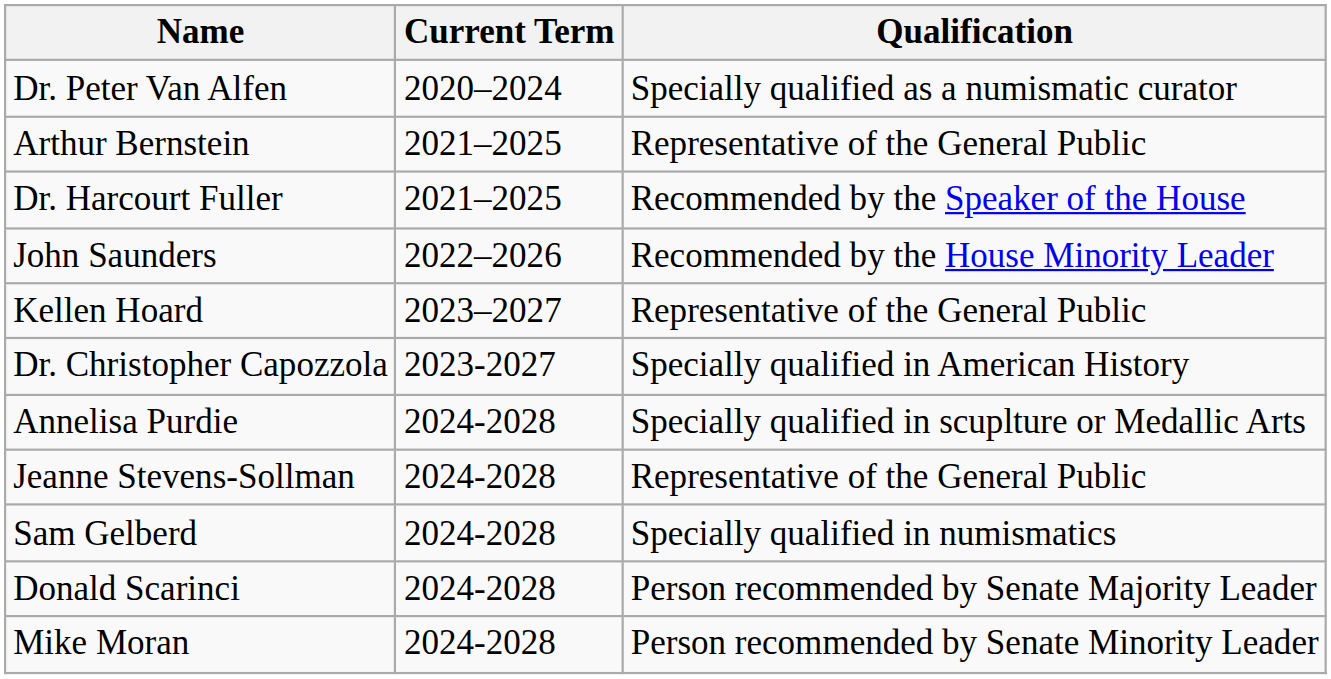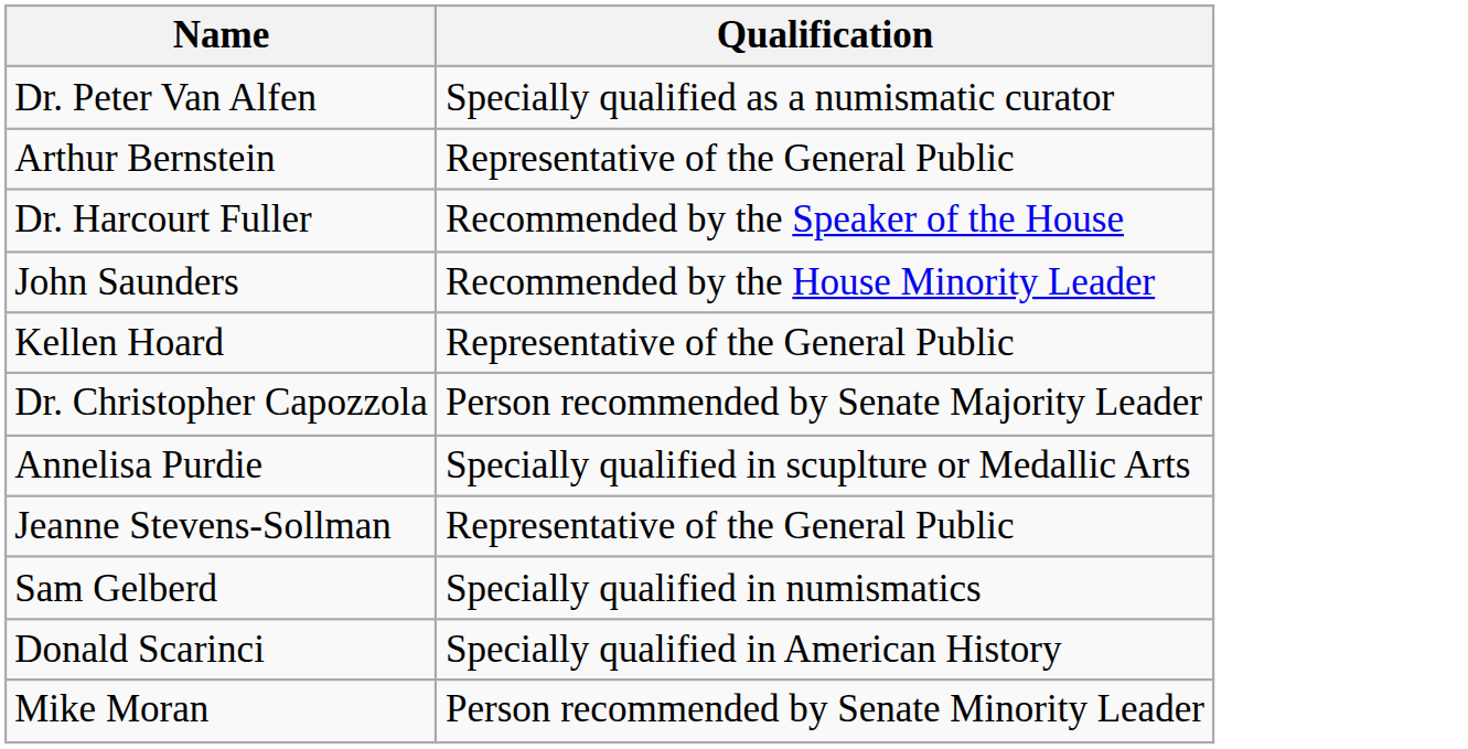 <table class="wikitable">
 <tr>
 <th>Name</th>
-<th>Current Term</th>
 <th>Qualification</th>
 </tr>
 <tr>
 <td>Dr. Peter Van Alfen</td>
-<td>2020–2024</td>
 <td>Specially qualified as a numismatic curator</td>
 </tr>
 <tr>
 <td>Arthur Bernstein</td>
-<td>2021–2025</td>
 <td>Representative of the General Public</td>
 </tr>
 <tr>
 <td>Dr. Harcourt Fuller</td>
-<td>2021–2025</td>
 <td>Recommended by the <a href='#'>Speaker of the House</a></td>
 </tr>
 <tr>
 <td>John Saunders</td>
-<td>2022–2026</td>
 <td>Recommended by the <a href='#'>House Minority Leader</a></td>
 </tr>
 <tr>
 <td>Kellen Hoard</td>
-<td>2023–2027</td>
 <td>Representative of the General Public</td>
 </tr>
 <tr>
 <td>Dr. Christopher Capozzola</td>
-<td>2023-2027</td>
-<td>Specially qualified in American History</td>
+<td>Person recommended by Senate Majority Leader</td>
 </tr>
 <tr>
 <td>Annelisa Purdie</td>
-<td>2024-2028</td>
 <td>Specially qualified in scuplture or Medallic Arts</td>
 </tr>
 <tr>
 <td>Jeanne Stevens-Sollman</td>
-<td>2024-2028</td>
 <td>Representative of the General Public</td>
 </tr>
 <tr>
 <td>Sam Gelberd</td>
-<td>2024-2028</td>
 <td>Specially qualified in numismatics</td>
 </tr>
 <tr>
 <td>Donald Scarinci</td>
-<td>2024-2028</td>
-<td>Person recommended by Senate Majority Leader</td>
+<td>Specially qualified in American History</td>
 </tr>
 <tr>
 <td>Mike Moran</td>
-<td>2024-2028</td>
 <td>Person recommended by Senate Minority Leader</td>
 </tr>
 </table>
